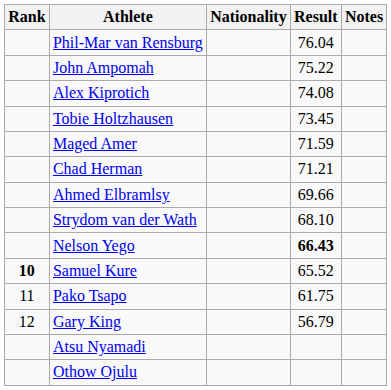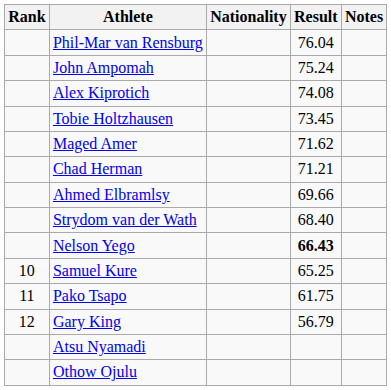 <table class="wikitable sortable" style="text-align:center">
 <tr>
 <th>Rank</th>
 <th>Athlete</th>
 <th>Nationality</th>
 <th>Result</th>
 <th>Notes</th>
 </tr>
 <tr>
 <td></td>
 <td align="left"><a href='#'>Phil-Mar van Rensburg</a></td>
 <td align=left></td>
 <td>76.04</td>
 <td></td>
 </tr>
 <tr>
 <td></td>
 <td align="left"><a href='#'>John Ampomah</a></td>
 <td align=left></td>
-<td>75.22</td>
+<td>75.24</td>
 <td></td>
 </tr>
 <tr>
 <td></td>
 <td align="left"><a href='#'>Alex Kiprotich</a></td>
 <td align=left></td>
 <td>74.08</td>
 <td></td>
 </tr>
 <tr>
 <td></td>
 <td align="left"><a href='#'>Tobie Holtzhausen</a></td>
 <td align=left></td>
 <td>73.45</td>
 <td></td>
 </tr>
 <tr>
 <td></td>
 <td align="left"><a href='#'>Maged Amer</a></td>
 <td align=left></td>
-<td>71.59</td>
+<td>71.62</td>
 <td></td>
 </tr>
 <tr>
 <td></td>
 <td align="left"><a href='#'>Chad Herman</a></td>
 <td align=left></td>
 <td>71.21</td>
 <td></td>
 </tr>
 <tr>
 <td></td>
 <td align="left"><a href='#'>Ahmed Elbramlsy</a></td>
 <td align=left></td>
 <td>69.66</td>
 <td></td>
 </tr>
 <tr>
 <td></td>
 <td align="left"><a href='#'>Strydom van der Wath</a></td>
 <td align=left></td>
-<td>68.10</td>
+<td>68.40</td>
 <td></td>
 </tr>
 <tr>
 <td></td>
 <td align="left"><a href='#'>Nelson Yego</a></td>
 <td align=left></td>
 <td><strong>66.43</strong></td>
 <td></td>
 </tr>
 <tr>
-<td><strong>10</strong></td>
+<td>10</td>
 <td align="left"><a href='#'>Samuel Kure</a></td>
 <td align=left></td>
-<td>65.52</td>
+<td>65.25</td>
 <td></td>
 </tr>
 <tr>
 <td>11</td>
 <td align="left"><a href='#'>Pako Tsapo</a></td>
 <td align=left></td>
 <td>61.75</td>
 <td></td>
 </tr>
 <tr>
 <td>12</td>
 <td align="left"><a href='#'>Gary King</a></td>
 <td align=left></td>
 <td>56.79</td>
 <td></td>
 </tr>
 <tr>
 <td></td>
 <td align="left"><a href='#'>Atsu Nyamadi</a></td>
 <td align=left></td>
 <td></td>
 <td></td>
 </tr>
 <tr>
 <td></td>
 <td align="left"><a href='#'>Othow Ojulu</a></td>
 <td align=left></td>
 <td></td>
 <td></td>
 </tr>
 </table>
